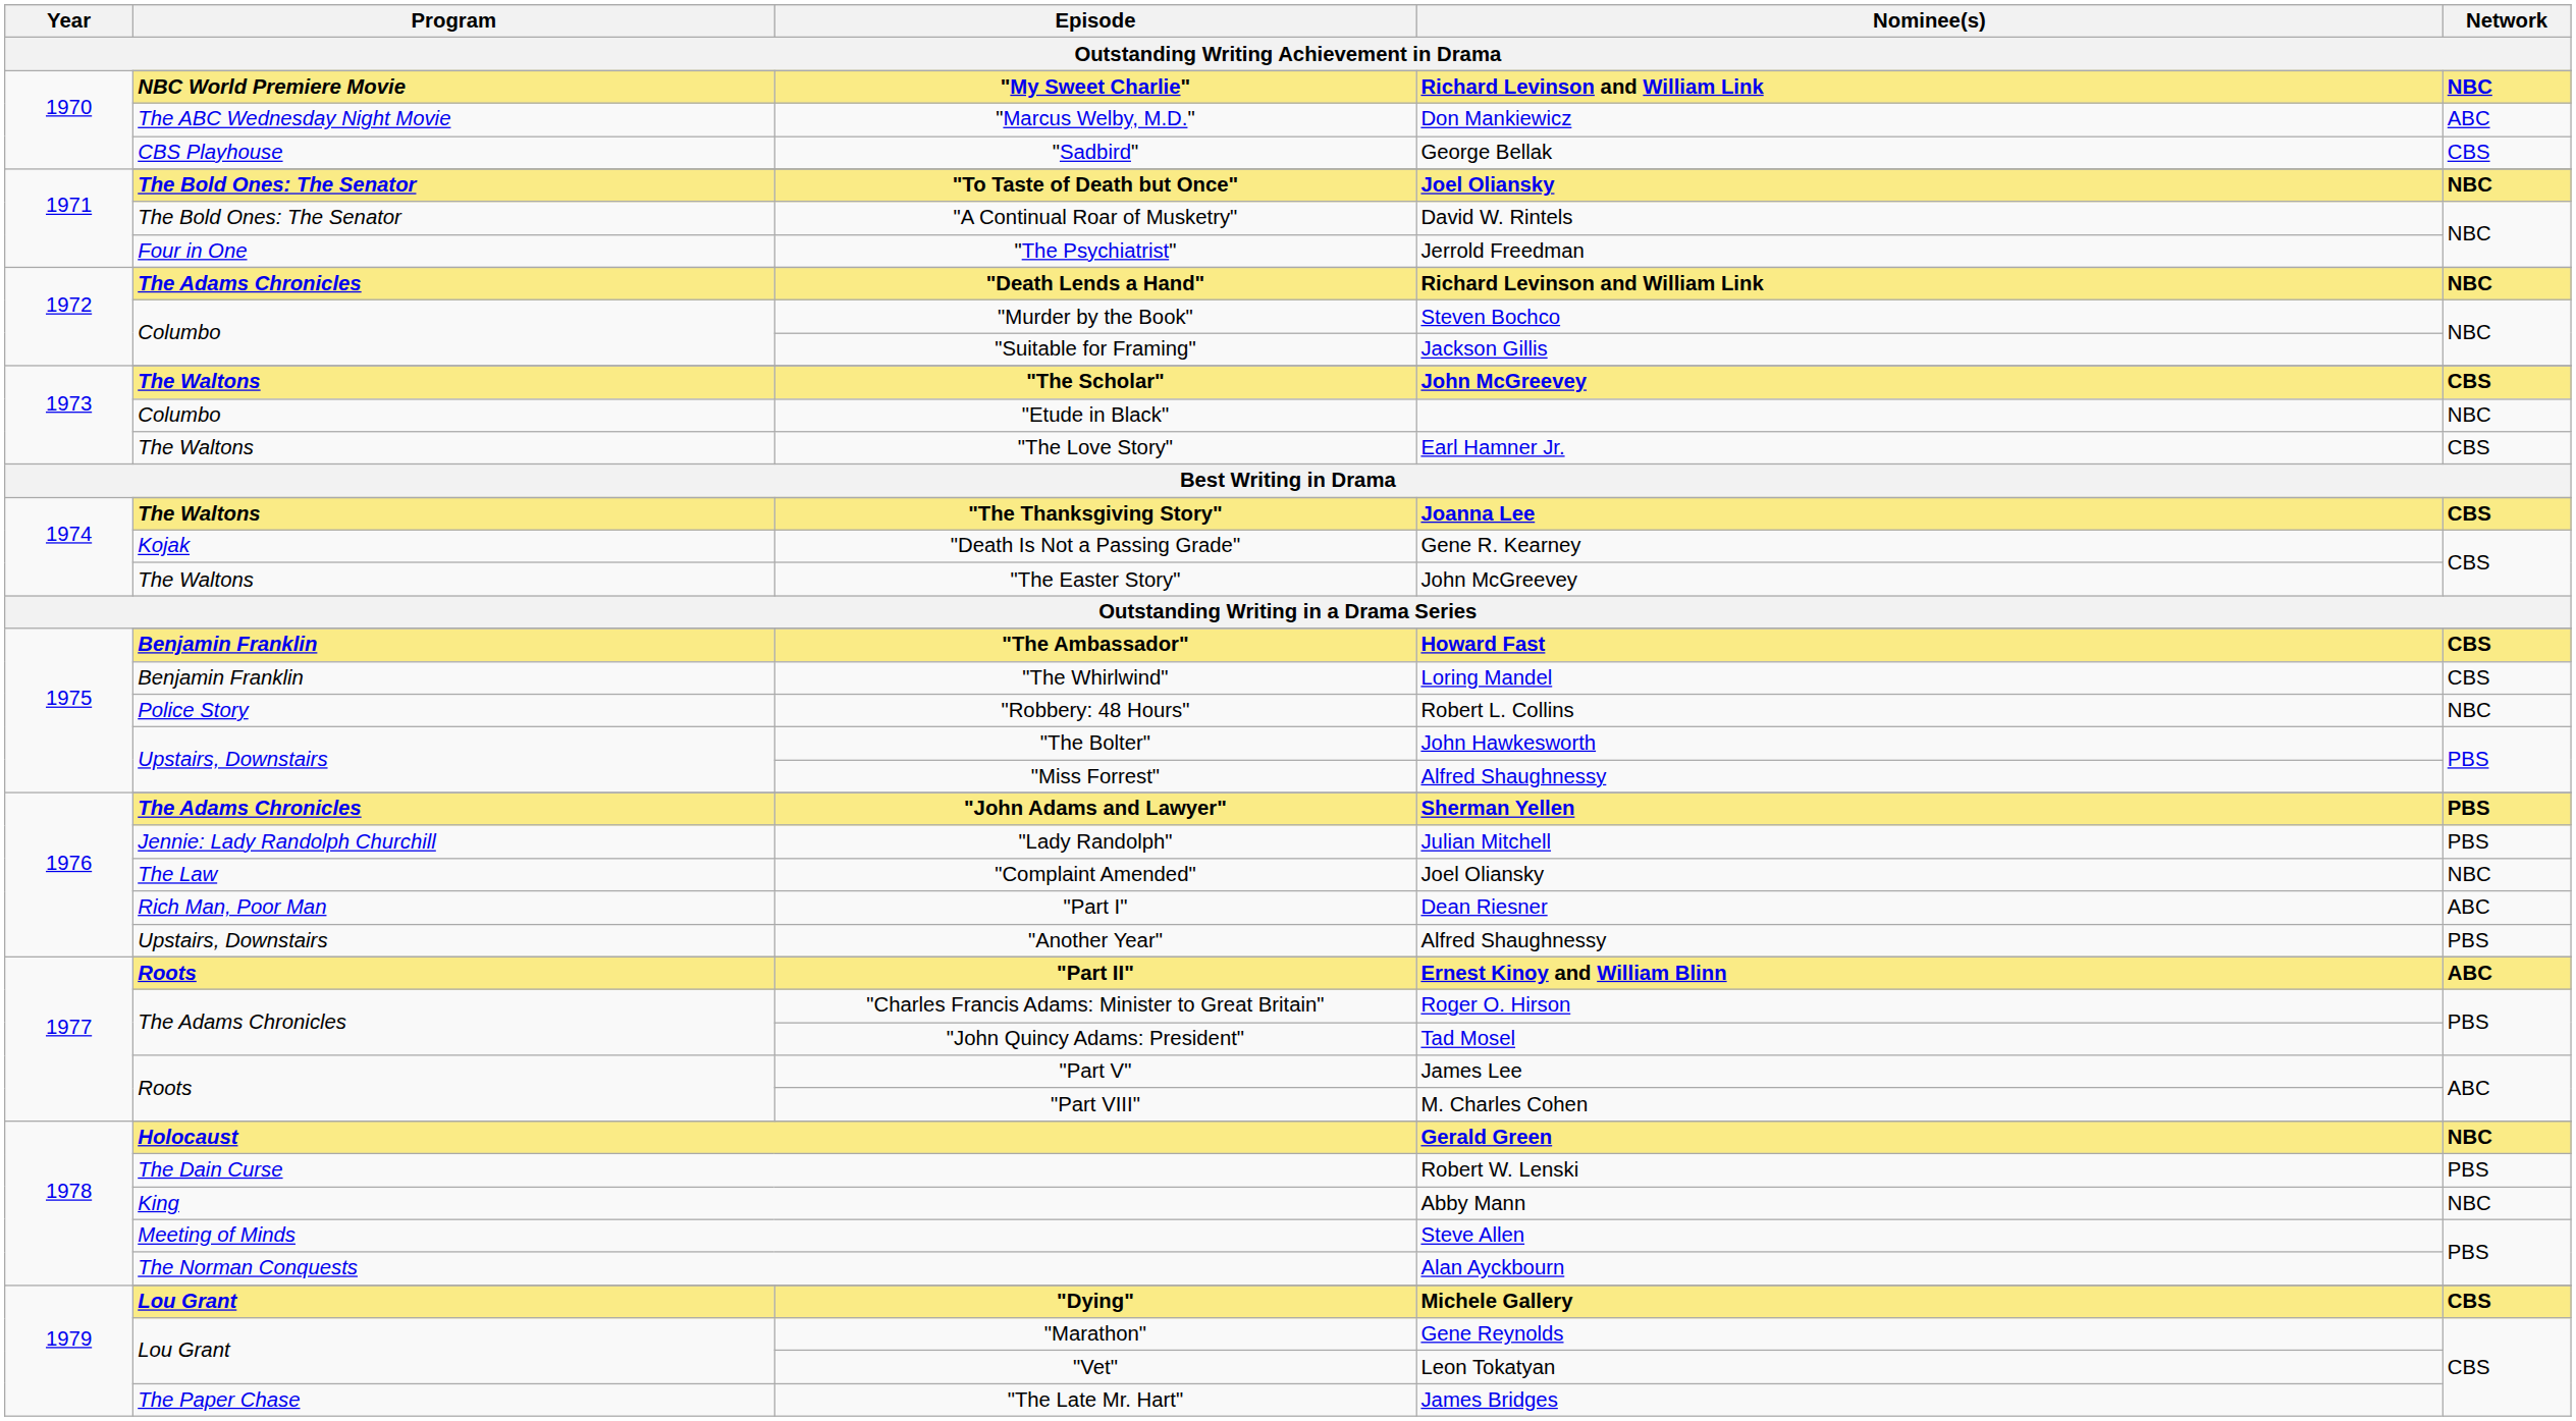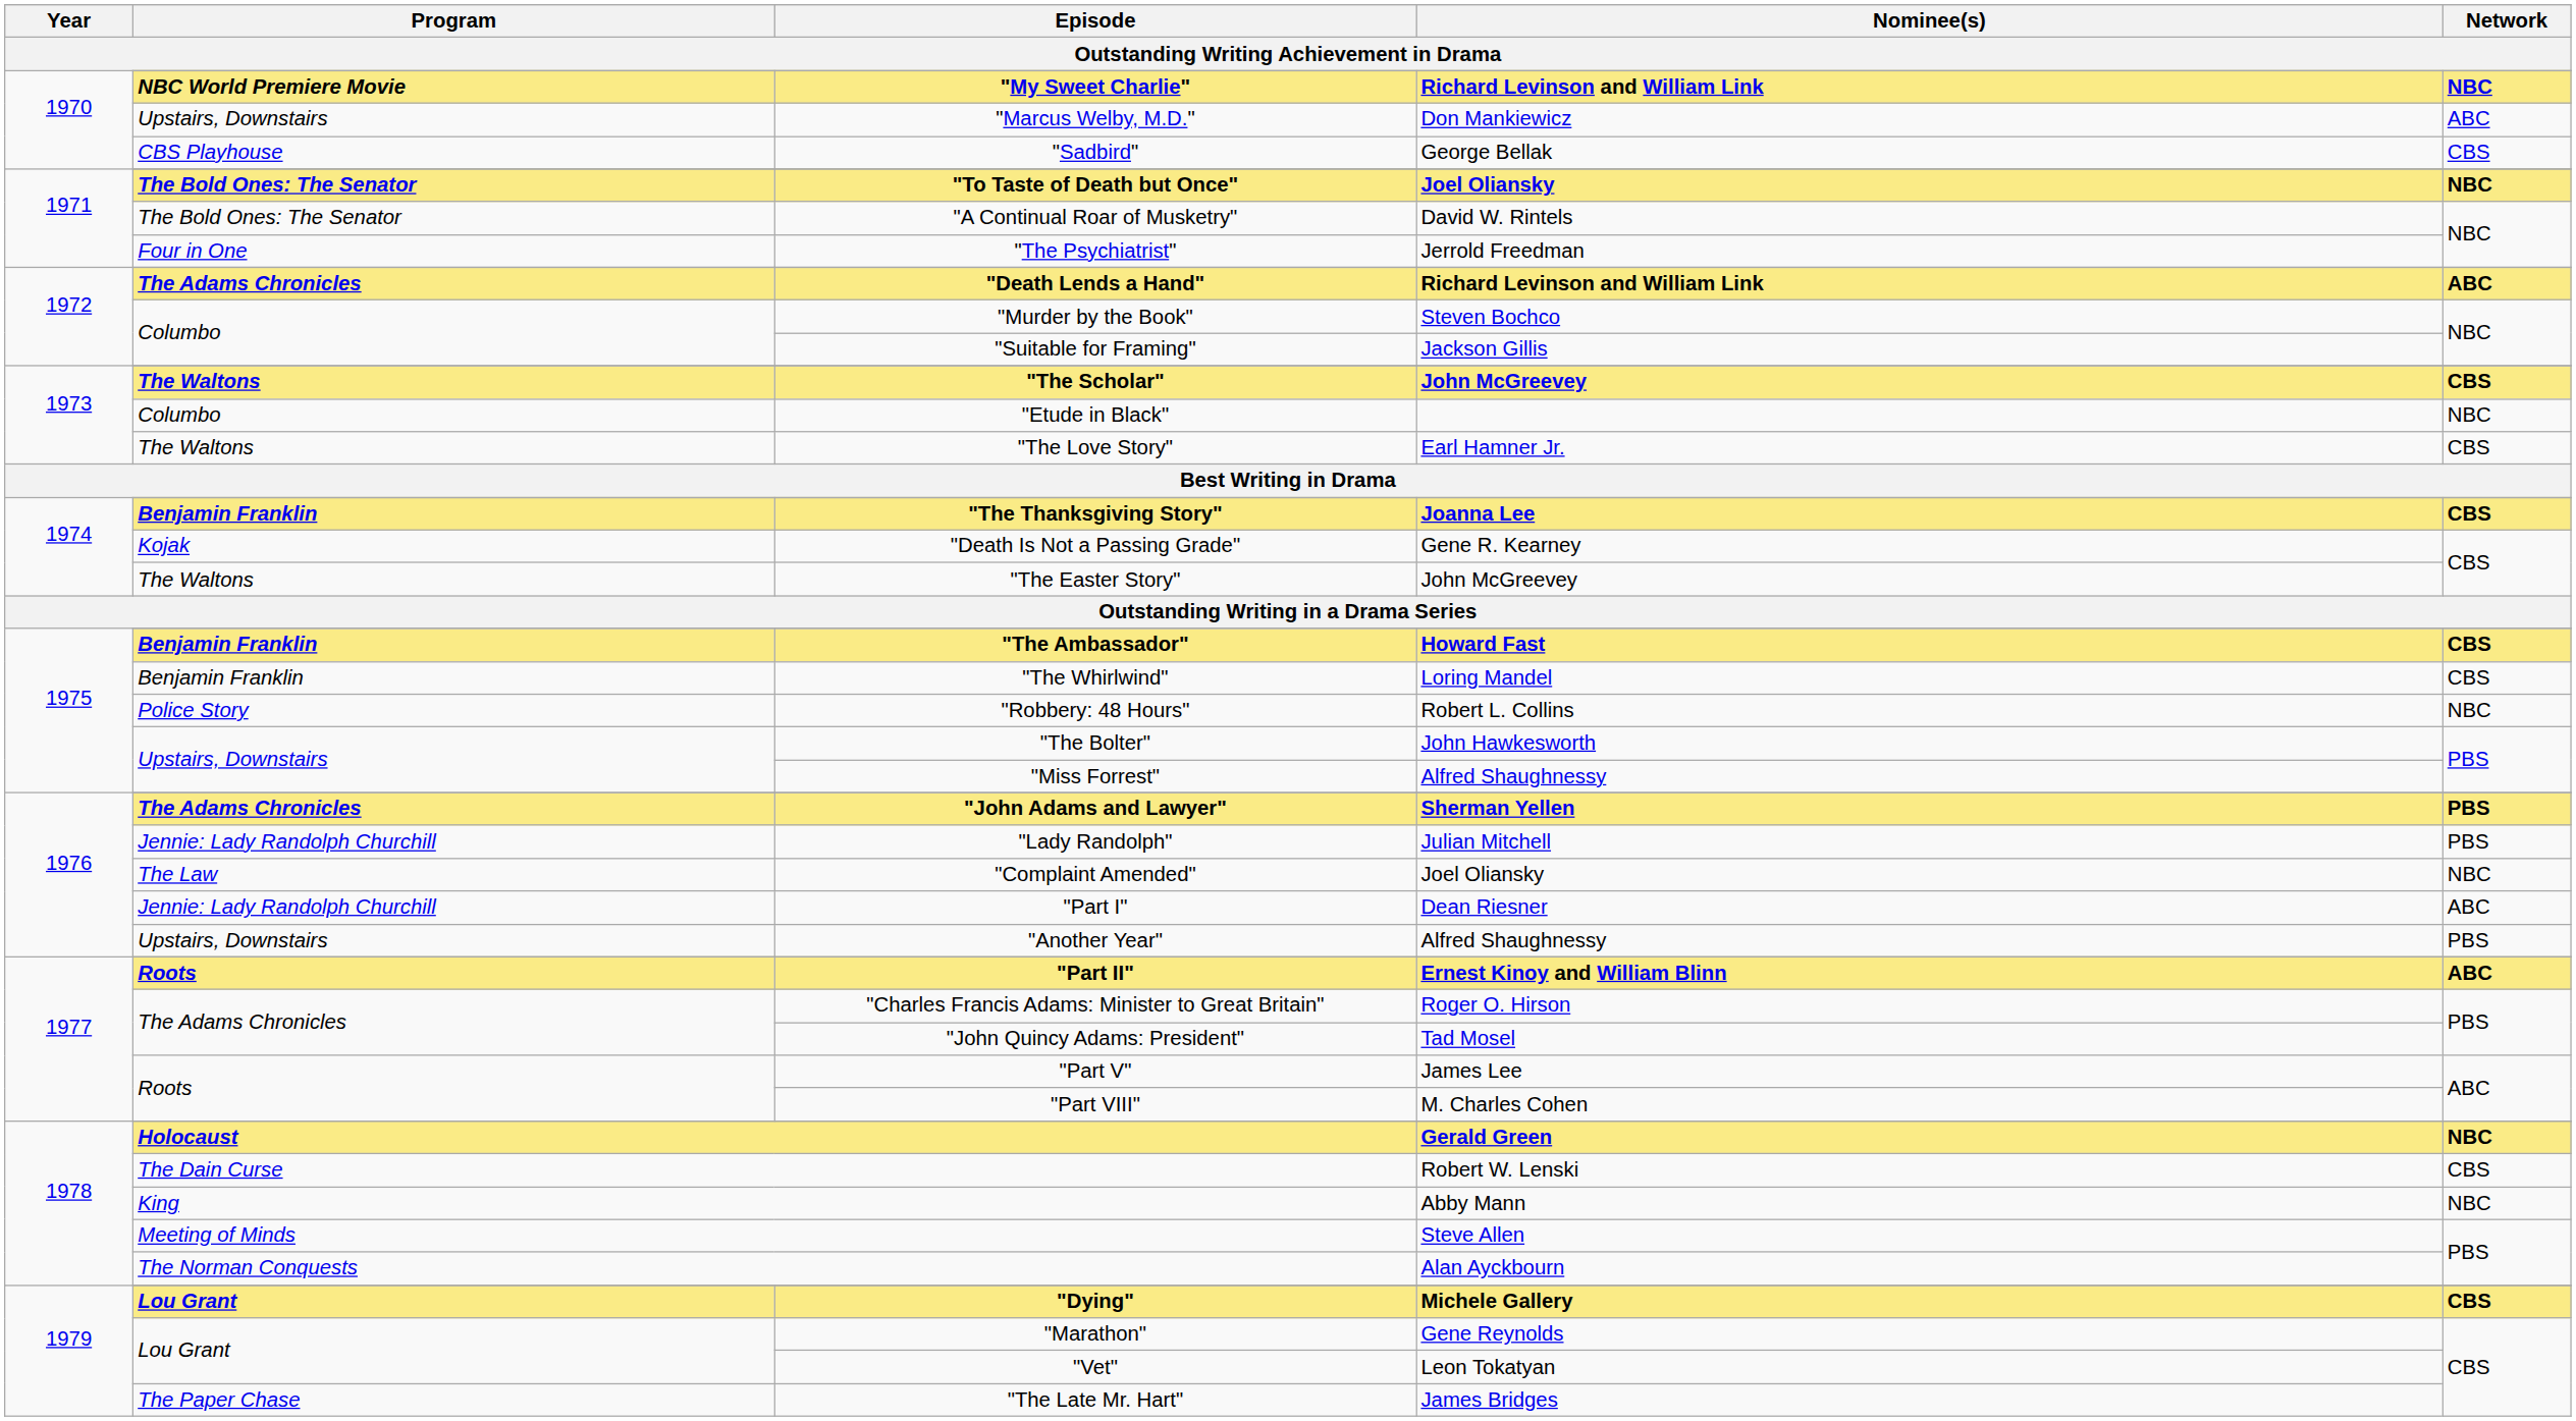 <table class="wikitable" style="width:100%">
 <tr bgcolor="#bebebe">
 <th width="5%">Year</th>
 <th width="25%">Program</th>
 <th width="25%">Episode</th>
 <th width="40%">Nominee(s)</th>
 <th width="5%">Network</th>
 </tr>
 <tr>
 <th colspan="5">Outstanding Writing Achievement in Drama</th>
 </tr>
 <tr>
 <td rowspan="4" style="text-align:center"><a href='#'>1970</a><br><br></td>
 </tr>
 <tr>
 <td style="background:#FAEB86"><strong><em>NBC World Premiere Movie</em></strong></td>
 <td style="background:#FAEB86"  align=center><strong>"<a href='#'>My Sweet Charlie</a>"</strong></td>
 <td style="background:#FAEB86"><strong><a href='#'>Richard Levinson</a> and <a href='#'>William Link</a></strong></td>
 <td style="background:#FAEB86"><strong><a href='#'>NBC</a></strong></td>
 </tr>
 <tr>
-<td><em><a href='#'>The ABC Wednesday Night Movie</a></em></td>
+<td><em>Upstairs, Downstairs</em></td>
 <td align=center>"<a href='#'>Marcus Welby, M.D.</a>"</td>
 <td><a href='#'>Don Mankiewicz</a></td>
 <td><a href='#'>ABC</a></td>
 </tr>
 <tr>
 <td><em><a href='#'>CBS Playhouse</a></em></td>
 <td align=center>"<a href='#'>Sadbird</a>"</td>
 <td>George Bellak</td>
 <td><a href='#'>CBS</a></td>
 </tr>
 <tr>
 <td rowspan="4" style="text-align:center"><a href='#'>1971</a><br><br></td>
 </tr>
 <tr>
 <td style="background:#FAEB86"><strong><em><a href='#'>The Bold Ones: The Senator</a></em></strong></td>
 <td style="background:#FAEB86" align=center><strong>"To Taste of Death but Once"</strong></td>
 <td style="background:#FAEB86"><strong><a href='#'>Joel Oliansky</a></strong></td>
 <td style="background:#FAEB86"><strong>NBC</strong></td>
 </tr>
 <tr>
 <td><em>The Bold Ones: The Senator</em></td>
 <td align=center>"A Continual Roar of Musketry"</td>
 <td>David W. Rintels</td>
 <td rowspan="2">NBC</td>
 </tr>
 <tr>
 <td><em><a href='#'>Four in One</a></em></td>
 <td align=center>"<a href='#'>The Psychiatrist</a>"</td>
 <td>Jerrold Freedman</td>
 </tr>
 <tr>
 <td rowspan="4" style="text-align:center"><a href='#'>1972</a><br><br></td>
 </tr>
 <tr>
 <td style="background:#FAEB86"><strong><em><a href='#'>The Adams Chronicles</a></em></strong></td>
 <td style="background:#FAEB86" align=center><strong>"Death Lends a Hand"</strong></td>
 <td style="background:#FAEB86"><strong>Richard Levinson and William Link</strong></td>
-<td style="background:#FAEB86"><strong>NBC</strong></td>
+<td style="background:#FAEB86"><strong>ABC</strong></td>
 </tr>
 <tr>
 <td rowspan="2"><em>Columbo</em></td>
 <td align=center>"Murder by the Book"</td>
 <td><a href='#'>Steven Bochco</a></td>
 <td rowspan="2">NBC</td>
 </tr>
 <tr>
 <td align=center>"Suitable for Framing"</td>
 <td><a href='#'>Jackson Gillis</a></td>
 </tr>
 <tr>
 <td rowspan="4" style="text-align:center"><a href='#'>1973</a><br><br></td>
 </tr>
 <tr>
 <td style="background:#FAEB86"><strong><em><a href='#'>The Waltons</a></em></strong></td>
 <td style="background:#FAEB86" align=center><strong>"The Scholar"</strong></td>
 <td style="background:#FAEB86"><strong><a href='#'>John McGreevey</a></strong></td>
 <td style="background:#FAEB86"><strong>CBS</strong></td>
 </tr>
 <tr>
 <td><em>Columbo</em></td>
 <td align=center>"Etude in Black"</td>
 <td></td>
 <td>NBC</td>
 </tr>
 <tr>
 <td><em>The Waltons</em></td>
 <td align=center>"The Love Story"</td>
 <td><a href='#'>Earl Hamner Jr.</a></td>
 <td>CBS</td>
 </tr>
 <tr>
 <th colspan="5">Best Writing in Drama</th>
 </tr>
 <tr>
 <td rowspan="4" style="text-align:center"><a href='#'>1974</a><br><br></td>
 </tr>
 <tr>
-<td style="background:#FAEB86"><strong><em>The Waltons</em></strong></td>
+<td style="background:#FAEB86"><strong><em><a href='#'>Benjamin Franklin</a></em></strong></td>
 <td style="background:#FAEB86" align=center><strong>"The Thanksgiving Story"</strong></td>
 <td style="background:#FAEB86"><strong><a href='#'>Joanna Lee</a></strong></td>
 <td style="background:#FAEB86"><strong>CBS</strong></td>
 </tr>
 <tr>
 <td><em><a href='#'>Kojak</a></em></td>
 <td align=center>"Death Is Not a Passing Grade"</td>
 <td>Gene R. Kearney</td>
 <td rowspan="2">CBS</td>
 </tr>
 <tr>
 <td><em>The Waltons</em></td>
 <td align=center>"The Easter Story"</td>
 <td>John McGreevey</td>
 </tr>
 <tr>
 <th colspan="5">Outstanding Writing in a Drama Series</th>
 </tr>
 <tr>
 <td rowspan="6" style="text-align:center"><a href='#'>1975</a><br><br></td>
 </tr>
 <tr>
 <td style="background:#FAEB86"><strong><em><a href='#'>Benjamin Franklin</a></em></strong></td>
 <td style="background:#FAEB86" align=center><strong>"The Ambassador"</strong></td>
 <td style="background:#FAEB86"><strong><a href='#'>Howard Fast</a></strong></td>
 <td style="background:#FAEB86"><strong>CBS</strong></td>
 </tr>
 <tr>
 <td><em>Benjamin Franklin</em></td>
 <td align=center>"The Whirlwind"</td>
 <td><a href='#'>Loring Mandel</a></td>
 <td>CBS</td>
 </tr>
 <tr>
 <td><em><a href='#'>Police Story</a></em></td>
 <td align=center>"Robbery: 48 Hours"</td>
 <td>Robert L. Collins</td>
 <td>NBC</td>
 </tr>
 <tr>
 <td rowspan="2"><em><a href='#'>Upstairs, Downstairs</a></em></td>
 <td align=center>"The Bolter"</td>
 <td><a href='#'>John Hawkesworth</a></td>
 <td rowspan="2"><a href='#'>PBS</a></td>
 </tr>
 <tr>
 <td align=center>"Miss Forrest"</td>
 <td><a href='#'>Alfred Shaughnessy</a></td>
 </tr>
 <tr>
 <td rowspan="6" style="text-align:center"><a href='#'>1976</a><br><br></td>
 </tr>
 <tr>
 <td style="background:#FAEB86"><strong><em><a href='#'>The Adams Chronicles</a></em></strong></td>
 <td style="background:#FAEB86" align=center><strong>"John Adams and Lawyer"</strong></td>
 <td style="background:#FAEB86"><strong><a href='#'>Sherman Yellen</a></strong></td>
 <td style="background:#FAEB86"><strong>PBS</strong></td>
 </tr>
 <tr>
 <td><em><a href='#'>Jennie: Lady Randolph Churchill</a></em></td>
 <td align=center>"Lady Randolph"</td>
 <td><a href='#'>Julian Mitchell</a></td>
 <td>PBS</td>
 </tr>
 <tr>
 <td><em><a href='#'>The Law</a></em></td>
 <td align=center>"Complaint Amended"</td>
 <td>Joel Oliansky</td>
 <td>NBC</td>
 </tr>
 <tr>
-<td><em><a href='#'>Rich Man, Poor Man</a></em></td>
+<td><em><a href='#'>Jennie: Lady Randolph Churchill</a></em></td>
 <td align=center>"Part I"</td>
 <td><a href='#'>Dean Riesner</a></td>
 <td>ABC</td>
 </tr>
 <tr>
 <td><em>Upstairs, Downstairs</em></td>
 <td align=center>"Another Year"</td>
 <td>Alfred Shaughnessy</td>
 <td>PBS</td>
 </tr>
 <tr>
 <td rowspan="6" style="text-align:center"><a href='#'>1977</a><br><br></td>
 </tr>
 <tr>
 <td style="background:#FAEB86"><strong><em><a href='#'>Roots</a></em></strong></td>
 <td style="background:#FAEB86" align=center><strong>"Part II"</strong></td>
 <td style="background:#FAEB86"><strong><a href='#'>Ernest Kinoy</a> and <a href='#'>William Blinn</a></strong></td>
 <td style="background:#FAEB86"><strong>ABC</strong></td>
 </tr>
 <tr>
 <td rowspan="2"><em>The Adams Chronicles</em></td>
 <td align=center>"Charles Francis Adams: Minister to Great Britain"</td>
 <td><a href='#'>Roger O. Hirson</a></td>
 <td rowspan="2">PBS</td>
 </tr>
 <tr>
 <td align=center>"John Quincy Adams: President"</td>
 <td><a href='#'>Tad Mosel</a></td>
 </tr>
 <tr>
 <td rowspan="2"><em>Roots</em></td>
 <td align=center>"Part V"</td>
 <td>James Lee</td>
 <td rowspan="2">ABC</td>
 </tr>
 <tr>
 <td align=center>"Part VIII"</td>
 <td>M. Charles Cohen</td>
 </tr>
 <tr>
 <td rowspan="6" style="text-align:center"><a href='#'>1978</a><br><br></td>
 </tr>
 <tr>
 <td style="background:#FAEB86" colspan=2><strong><em><a href='#'>Holocaust</a></em></strong></td>
 <td style="background:#FAEB86"><strong><a href='#'>Gerald Green</a></strong></td>
 <td style="background:#FAEB86"><strong>NBC</strong></td>
 </tr>
 <tr>
 <td colspan=2><em><a href='#'>The Dain Curse</a></em></td>
 <td>Robert W. Lenski</td>
-<td>PBS</td>
+<td>CBS</td>
 </tr>
 <tr>
 <td colspan=2><em><a href='#'>King</a></em></td>
 <td>Abby Mann</td>
 <td>NBC</td>
 </tr>
 <tr>
 <td colspan=2><em><a href='#'>Meeting of Minds</a></em></td>
 <td><a href='#'>Steve Allen</a></td>
 <td rowspan="2">PBS</td>
 </tr>
 <tr>
 <td colspan=2><em><a href='#'>The Norman Conquests</a></em></td>
 <td><a href='#'>Alan Ayckbourn</a></td>
 </tr>
 <tr>
 <td rowspan="5" style="text-align:center"><a href='#'>1979</a><br><br></td>
 </tr>
 <tr>
 <td style="background:#FAEB86"><strong><em><a href='#'>Lou Grant</a></em></strong></td>
 <td style="background:#FAEB86" align=center><strong>"Dying"</strong></td>
 <td style="background:#FAEB86"><strong>Michele Gallery</strong></td>
 <td style="background:#FAEB86"><strong>CBS</strong></td>
 </tr>
 <tr>
 <td rowspan=2><em>Lou Grant</em></td>
 <td align=center>"Marathon"</td>
 <td><a href='#'>Gene Reynolds</a></td>
 <td rowspan="3">CBS</td>
 </tr>
 <tr>
 <td align=center>"Vet"</td>
 <td>Leon Tokatyan</td>
 </tr>
 <tr>
 <td><em><a href='#'>The Paper Chase</a></em></td>
 <td align=center>"The Late Mr. Hart"</td>
 <td><a href='#'>James Bridges</a></td>
 </tr>
 </table>
